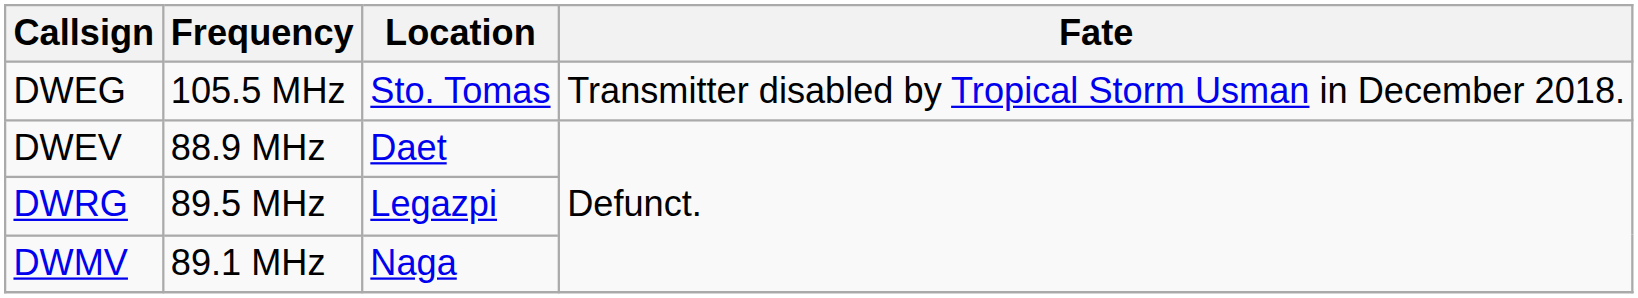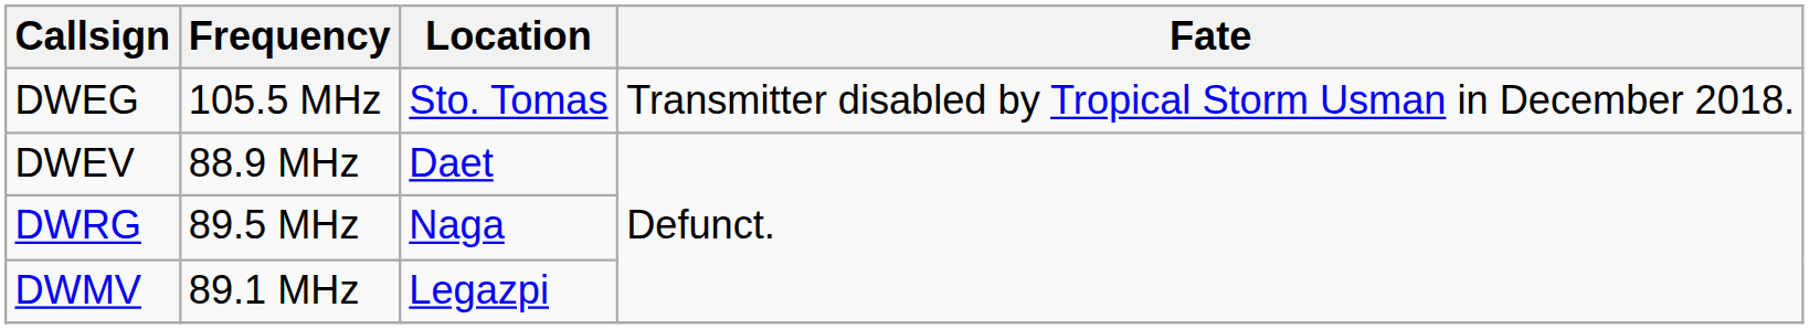 <table class="wikitable">
 <tr>
 <th>Callsign</th>
 <th>Frequency</th>
 <th>Location</th>
 <th>Fate</th>
 </tr>
 <tr>
 <td>DWEG</td>
 <td>105.5 MHz</td>
 <td><a href='#'>Sto. Tomas</a></td>
 <td>Transmitter disabled by <a href='#'>Tropical Storm Usman</a> in December 2018.</td>
 </tr>
 <tr>
 <td>DWEV</td>
 <td>88.9 MHz</td>
 <td><a href='#'>Daet</a></td>
 <td rowspan="3">Defunct.</td>
 </tr>
 <tr>
 <td><a href='#'>DWRG</a></td>
 <td>89.5 MHz</td>
-<td><a href='#'>Legazpi</a></td>
+<td><a href='#'>Naga</a></td>
 </tr>
 <tr>
 <td><a href='#'>DWMV</a></td>
 <td>89.1 MHz</td>
-<td><a href='#'>Naga</a></td>
+<td><a href='#'>Legazpi</a></td>
 </tr>
 <tr>
 </tr>
 </table>
